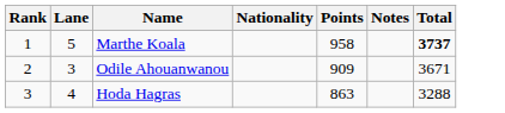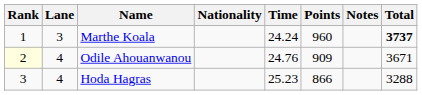 <table class="wikitable sortable" style="text-align:center">
 <tr>
 <th>Rank</th>
 <th>Lane</th>
 <th>Name</th>
 <th>Nationality</th>
+<th>Time</th>
 <th>Points</th>
 <th>Notes</th>
 <th>Total</th>
 </tr>
 <tr>
 <td>1</td>
-<td>5</td>
+<td>3</td>
 <td align="left"><a href='#'>Marthe Koala</a></td>
 <td align=left></td>
-<td>958</td>
+<td>24.24</td>
+<td>960</td>
 <td></td>
 <td><strong>3737</strong></td>
 </tr>
 <tr>
-<td>2</td>
-<td>3</td>
+<td style="background: lightyellow;">2</td>
+<td>4</td>
 <td align="left"><a href='#'>Odile Ahouanwanou</a></td>
 <td align=left></td>
+<td>24.76</td>
 <td>909</td>
 <td></td>
 <td>3671</td>
 </tr>
 <tr>
 <td>3</td>
 <td>4</td>
 <td align="left"><a href='#'>Hoda Hagras</a></td>
 <td align=left></td>
-<td>863</td>
+<td>25.23</td>
+<td>866</td>
 <td></td>
 <td>3288</td>
 </tr>
 </table>
